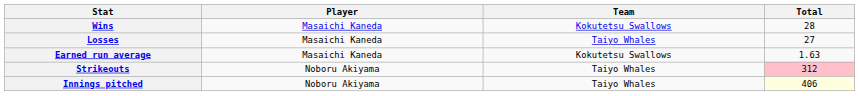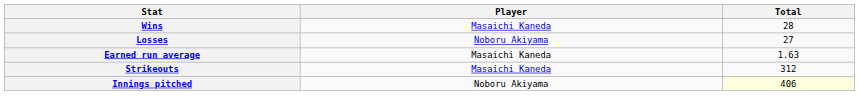 <table class="wikitable" style="text-align:center;">
 <tr>
 <th scope="col" width="7%">Stat</th>
 <th scope="col" width="10%">Player</th>
-<th scope="col" width="10%">Team</th>
 <th scope="col" width="3%">Total</th>
 </tr>
 <tr>
 <th scope="row" style="text-align:center;"><a href='#'>Wins</a></th>
 <td><a href='#'>Masaichi Kaneda</a></td>
-<td><a href='#'>Kokutetsu Swallows</a></td>
 <td>28</td>
 </tr>
 <tr>
 <th scope="row" style="text-align:center;"><a href='#'>Losses</a></th>
-<td>Masaichi Kaneda</td>
-<td><a href='#'>Taiyo Whales</a></td>
+<td><a href='#'>Noboru Akiyama</a></td>
 <td>27</td>
 </tr>
 <tr>
 <th scope="row" style="text-align:center;"><a href='#'>Earned run average</a></th>
 <td>Masaichi Kaneda</td>
-<td>Kokutetsu Swallows</td>
 <td>1.63</td>
 </tr>
 <tr>
 <th scope="row" style="text-align:center;"><a href='#'>Strikeouts</a></th>
-<td>Noboru Akiyama</td>
-<td>Taiyo Whales</td>
-<td style="background: pink;">312</td>
+<td><a href='#'>Masaichi Kaneda</a></td>
+<td>312</td>
 </tr>
 <tr>
 <th scope="row" style="text-align:center;"><a href='#'>Innings pitched</a></th>
 <td>Noboru Akiyama</td>
-<td>Taiyo Whales</td>
 <td style="background: lightyellow;">406</td>
 </tr>
 </table>
